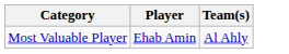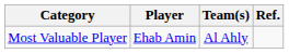 <table class="wikitable" style="text-align:center">
 <tr>
 <th>Category</th>
 <th>Player</th>
 <th>Team(s)</th>
+<th>Ref.</th>
 </tr>
 <tr>
 <td><a href='#'>Most Valuable Player</a></td>
 <td><a href='#'>Ehab Amin</a></td>
 <td><a href='#'>Al Ahly</a></td>
+<td></td>
 </tr>
 </table>
